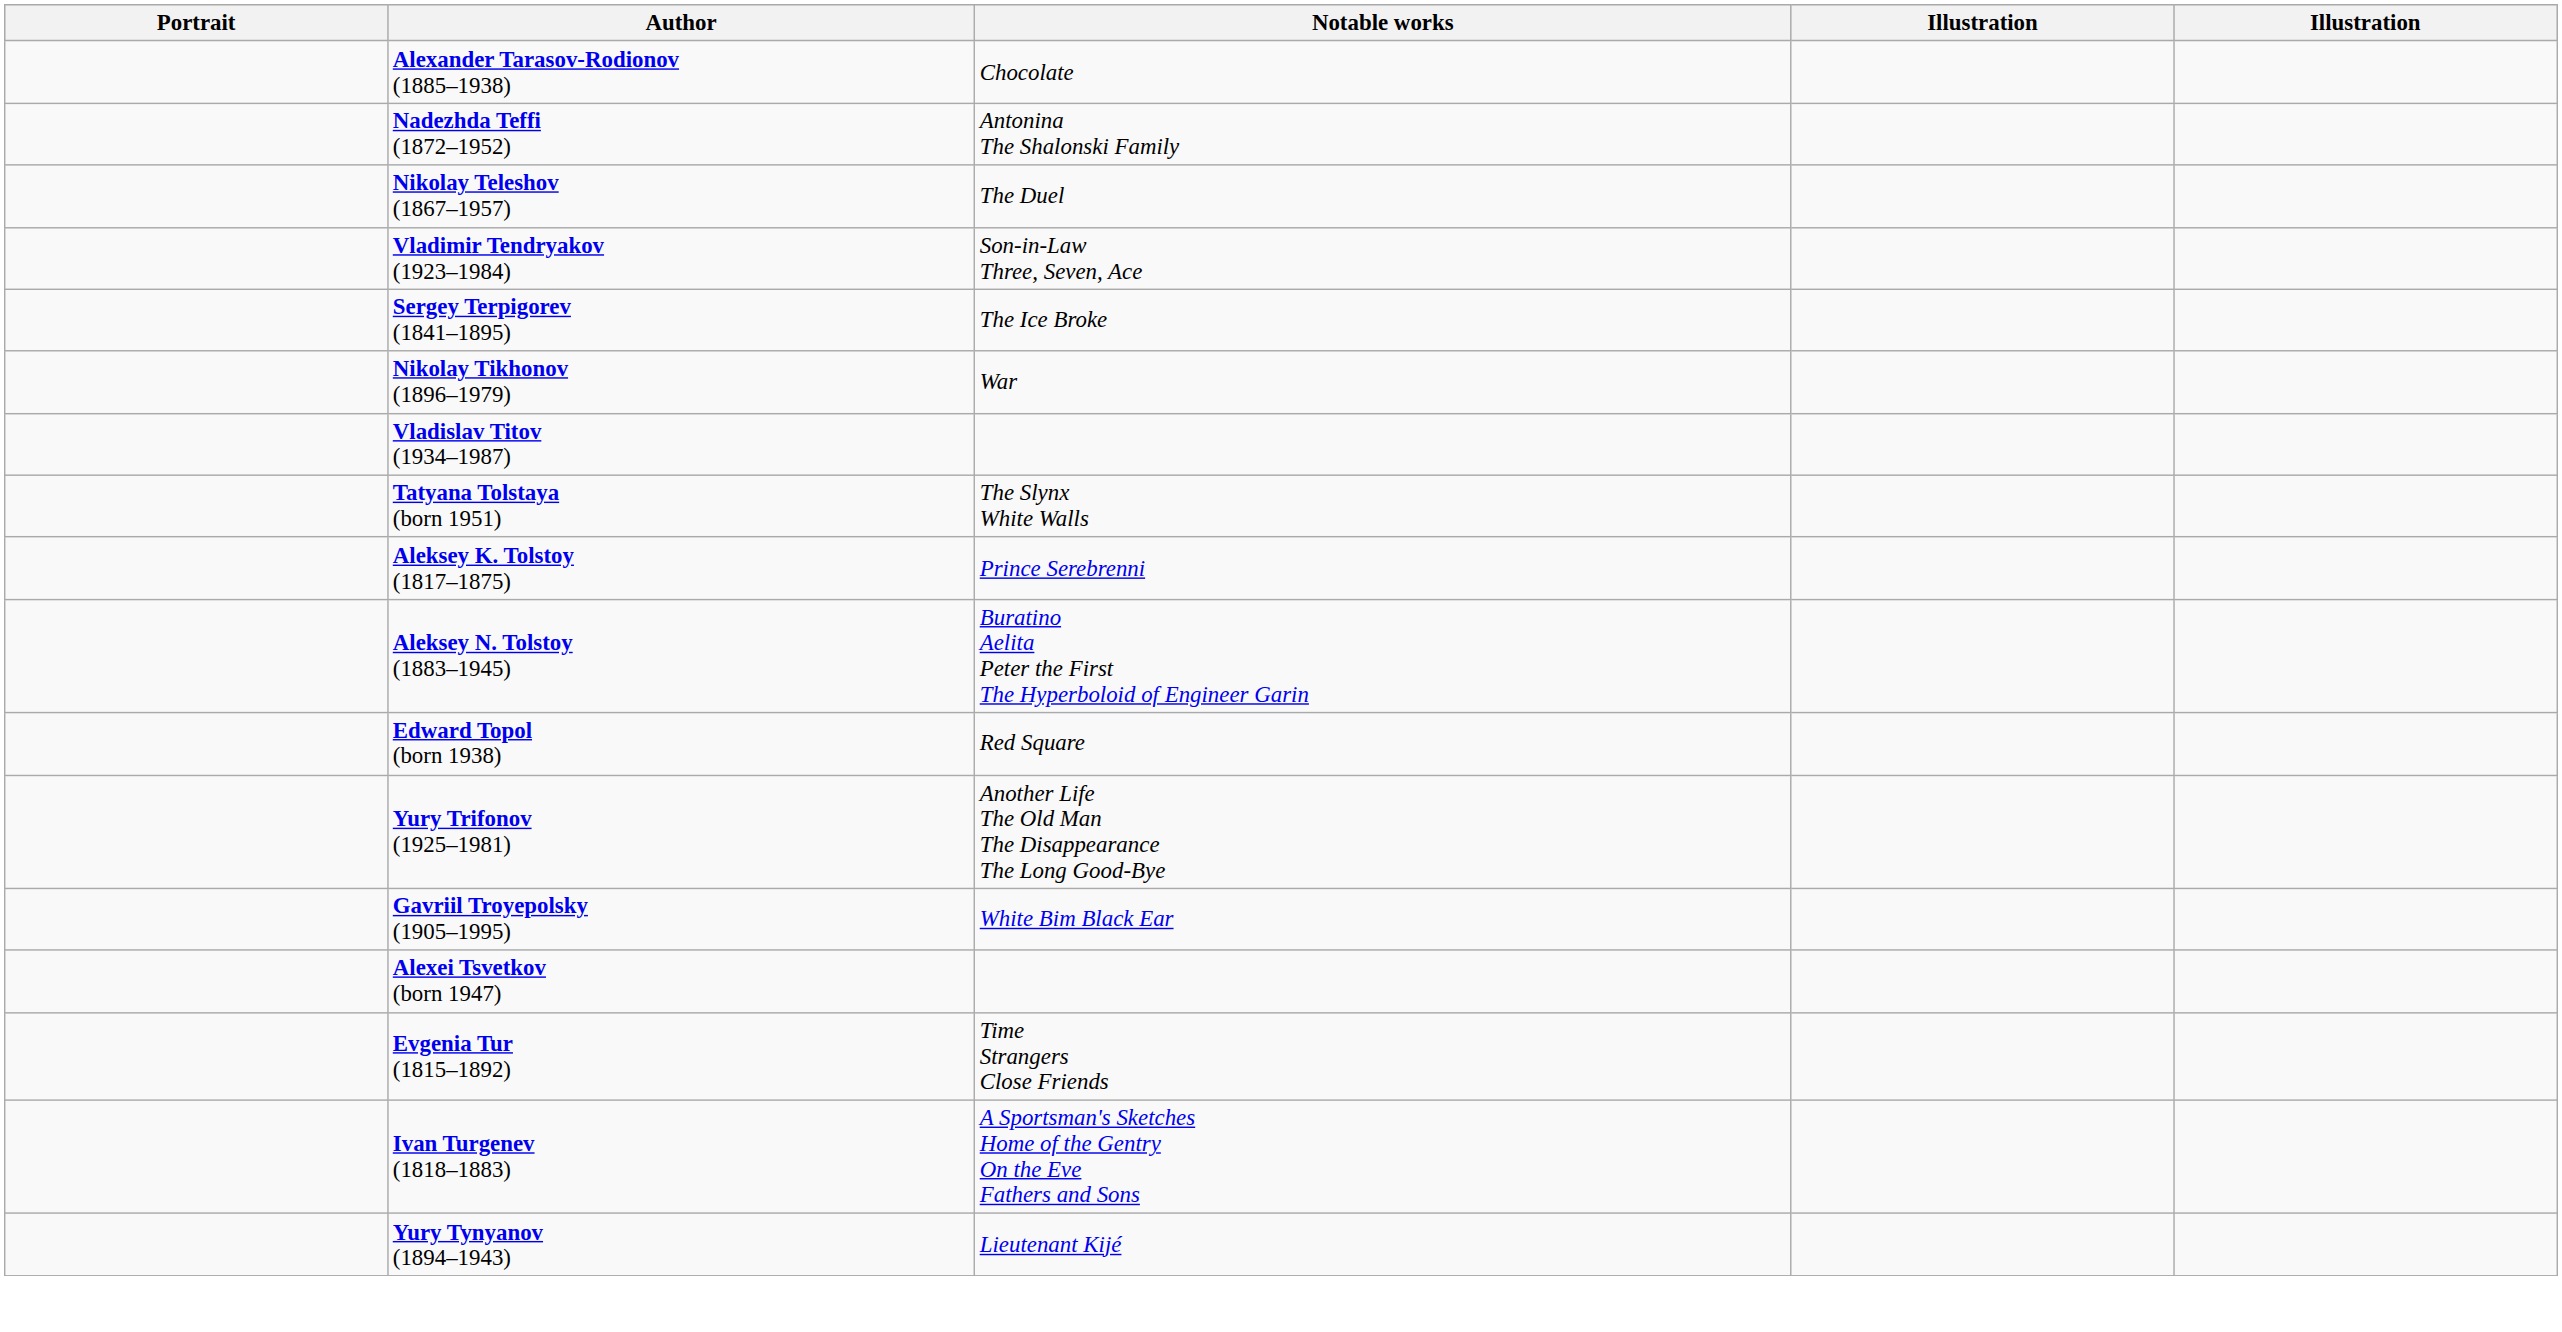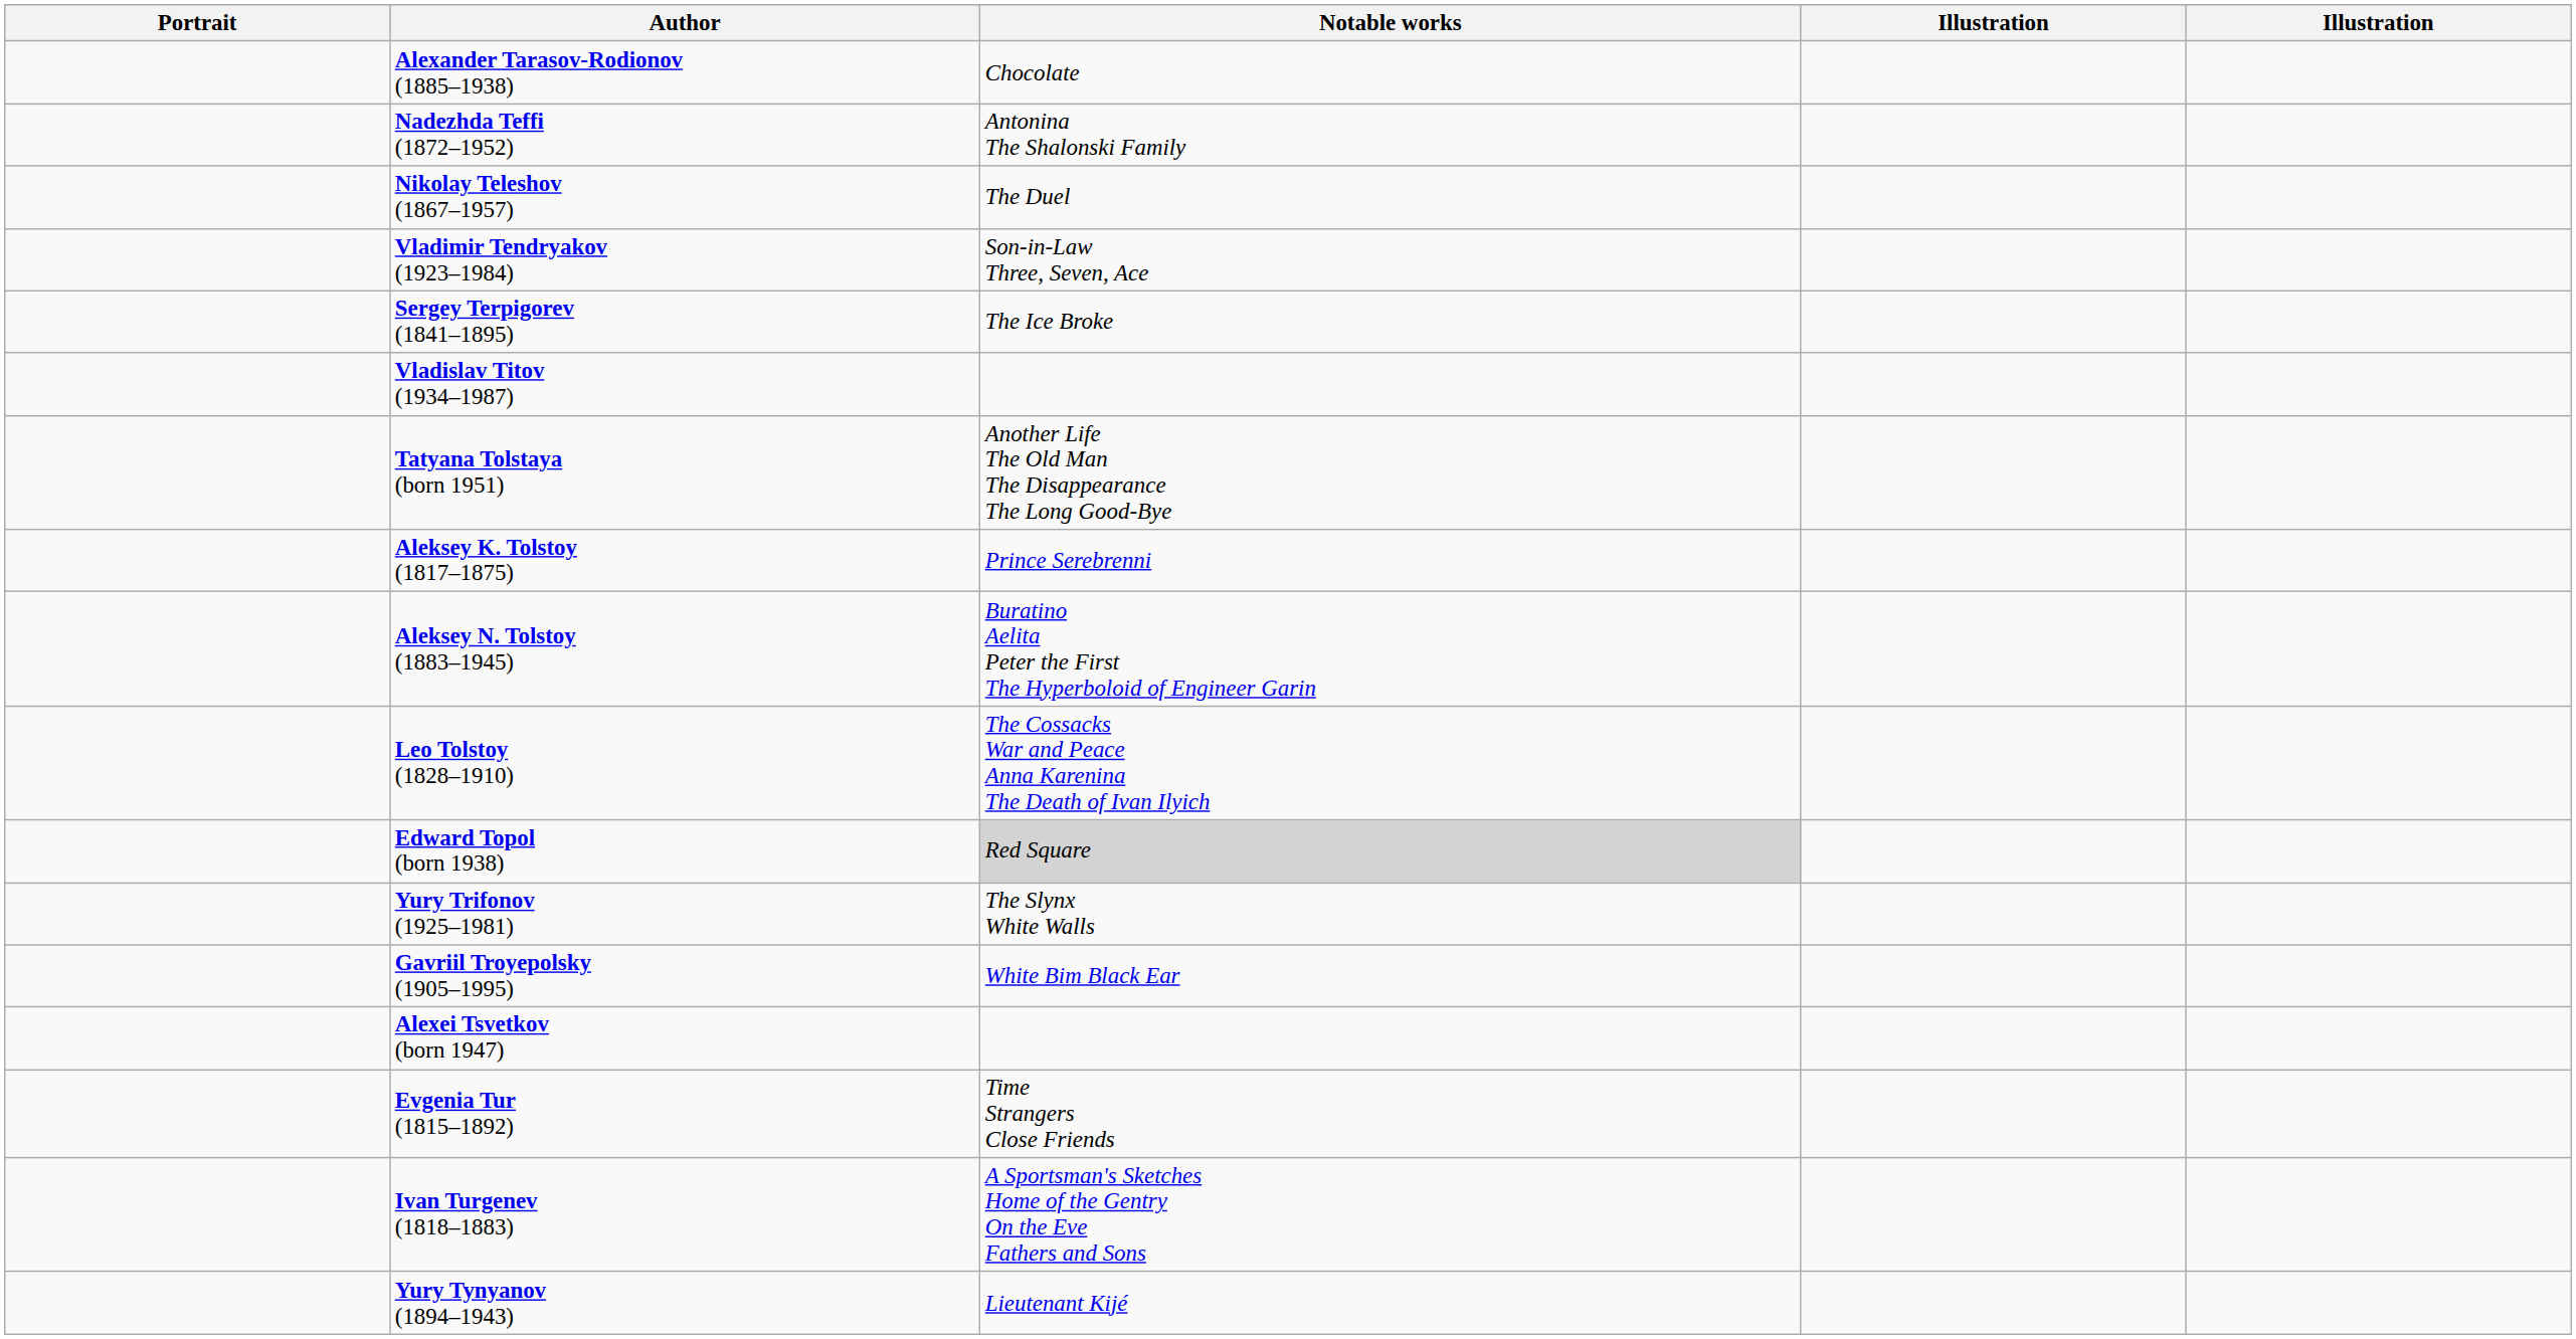 <table class="wikitable" style="width:90%;">
 <tr bgcolor="#cccccc">
 <th width=15%>Portrait</th>
 <th width=23%>Author</th>
 <th width=32%>Notable works</th>
 <th width=15%>Illustration</th>
 <th width=15%>Illustration</th>
 </tr>
 <tr>
 <td align=center></td>
 <td><strong><a href='#'>Alexander Tarasov-Rodionov</a></strong><br>(1885–1938)</td>
 <td><em>Chocolate</em></td>
 <td align=center></td>
 <td align=center></td>
 </tr>
 <tr>
 <td align=center></td>
 <td><strong><a href='#'>Nadezhda Teffi</a></strong><br>(1872–1952)</td>
 <td><em>Antonina</em><br><em>The Shalonski Family</em></td>
 <td align=center></td>
 <td align=center></td>
 </tr>
 <tr>
 <td align=center></td>
 <td><strong><a href='#'>Nikolay Teleshov</a></strong><br>(1867–1957)</td>
 <td><em>The Duel</em></td>
 <td align=center></td>
 <td align=center></td>
 </tr>
 <tr>
 <td align=center></td>
 <td><strong><a href='#'>Vladimir Tendryakov</a></strong><br>(1923–1984)</td>
 <td><em>Son-in-Law</em><br><em>Three, Seven, Ace</em></td>
 <td align=center></td>
 <td align=center></td>
 </tr>
 <tr>
 <td align=center></td>
 <td><strong><a href='#'>Sergey Terpigorev</a></strong><br>(1841–1895)</td>
 <td><em>The Ice Broke</em></td>
 <td align=center></td>
 <td align=center></td>
 </tr>
 <tr>
 <td align=center></td>
-<td><strong><a href='#'>Nikolay Tikhonov</a></strong><br>(1896–1979)</td>
-<td><em>War</em></td>
-<td align=center></td>
-<td align=center></td>
-</tr>
-<tr>
-<td align=center></td>
 <td><strong><a href='#'>Vladislav Titov</a></strong><br>(1934–1987)</td>
 <td></td>
 <td align=center></td>
 <td align=center></td>
 </tr>
 <tr>
 <td align=center></td>
 <td><strong><a href='#'>Tatyana Tolstaya</a></strong><br>(born 1951)</td>
-<td><em>The Slynx</em><br><em>White Walls</em></td>
+<td><em>Another Life</em><br><em>The Old Man</em><br><em>The Disappearance</em><br><em>The Long Good-Bye</em></td>
 <td align=center></td>
 <td align=center></td>
 </tr>
 <tr>
 <td align=center></td>
 <td><strong><a href='#'>Aleksey K. Tolstoy</a></strong><br>(1817–1875)</td>
 <td><em><a href='#'>Prince Serebrenni</a></em></td>
 <td align=center></td>
 <td align=center></td>
 </tr>
 <tr>
 <td align=center></td>
 <td><strong><a href='#'>Aleksey N. Tolstoy</a></strong><br>(1883–1945)</td>
 <td><em><a href='#'>Buratino</a></em><br><em><a href='#'>Aelita</a></em><br><em>Peter the First</em><br><em><a href='#'>The Hyperboloid of Engineer Garin</a></em></td>
 <td align=center></td>
 <td align=center></td>
 </tr>
 <tr>
 <td align=center></td>
+<td><strong><a href='#'>Leo Tolstoy</a></strong><br>(1828–1910)</td>
+<td><em><a href='#'>The Cossacks</a></em><br><em><a href='#'>War and Peace</a></em><br><em><a href='#'>Anna Karenina</a></em><br><em><a href='#'>The Death of Ivan Ilyich</a></em></td>
+<td align=center></td>
+<td align=center></td>
+</tr>
+<tr>
+<td align=center></td>
 <td><strong><a href='#'>Edward Topol</a></strong><br>(born 1938)</td>
-<td><em>Red Square</em></td>
+<td style="background: lightgrey;"><em>Red Square</em></td>
 <td align=center></td>
 <td align=center></td>
 </tr>
 <tr>
 <td align=center></td>
 <td><strong><a href='#'>Yury Trifonov</a></strong><br>(1925–1981)</td>
-<td><em>Another Life</em><br><em>The Old Man</em><br><em>The Disappearance</em><br><em>The Long Good-Bye</em></td>
+<td><em>The Slynx</em><br><em>White Walls</em></td>
 <td align=center></td>
 <td align=center></td>
 </tr>
 <tr>
 <td align=center></td>
 <td><strong><a href='#'>Gavriil Troyepolsky</a></strong><br>(1905–1995)</td>
 <td><em><a href='#'>White Bim Black Ear</a></em></td>
 <td align=center></td>
 <td align=center></td>
 </tr>
 <tr>
 <td align=center></td>
 <td><strong><a href='#'>Alexei Tsvetkov</a></strong><br>(born 1947)</td>
 <td></td>
 <td align=center></td>
 <td align=center></td>
 </tr>
 <tr>
 <td align=center></td>
 <td><strong><a href='#'>Evgenia Tur</a></strong><br>(1815–1892)</td>
 <td><em>Time</em><br><em>Strangers</em><br><em>Close Friends</em></td>
 <td align=center></td>
 <td align=center></td>
 </tr>
 <tr>
 <td align=center></td>
 <td><strong><a href='#'>Ivan Turgenev</a></strong><br>(1818–1883)</td>
 <td><em><a href='#'>A Sportsman's Sketches</a></em><br><em><a href='#'>Home of the Gentry</a></em><br><em><a href='#'>On the Eve</a></em><br><em><a href='#'>Fathers and Sons</a></em></td>
 <td align=center></td>
 <td align=center></td>
 </tr>
 <tr>
 <td align=center></td>
 <td><strong><a href='#'>Yury Tynyanov</a></strong><br>(1894–1943)</td>
 <td><em><a href='#'>Lieutenant Kijé</a></em></td>
 <td align=center></td>
 <td align=center><br></td>
 </tr>
 <tr>
 </tr>
 </table>
